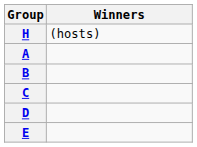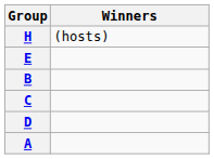 <table class=wikitable>
 <tr>
 <th>Group</th>
 <th width=150>Winners</th>
 </tr>
 <tr>
 <th><a href='#'>H</a></th>
 <td> (hosts)</td>
 </tr>
 <tr>
-<th><a href='#'>A</a></th>
+<th><a href='#'>E</a></th>
 <td></td>
 </tr>
 <tr>
 <th><a href='#'>B</a></th>
 <td></td>
 </tr>
 <tr>
 <th><a href='#'>C</a></th>
 <td></td>
 </tr>
 <tr>
 <th><a href='#'>D</a></th>
 <td></td>
 </tr>
 <tr>
-<th><a href='#'>E</a></th>
+<th><a href='#'>A</a></th>
 <td></td>
 </tr>
 </table>
